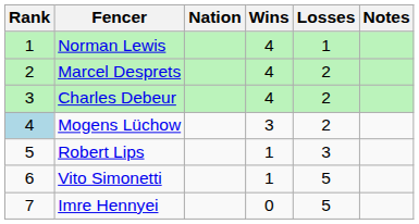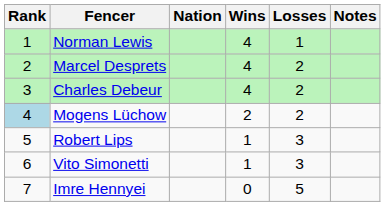 <table class="wikitable sortable" style="text-align: center;">
 <tr>
 <th>Rank</th>
 <th>Fencer</th>
 <th>Nation</th>
 <th>Wins</th>
 <th>Losses</th>
 <th>Notes</th>
 </tr>
 <tr style="background:#bbf3bb;">
 <td>1</td>
 <td align=left><a href='#'>Norman Lewis</a></td>
 <td align=left></td>
 <td>4</td>
 <td>1</td>
 <td></td>
 </tr>
 <tr style="background:#bbf3bb;">
 <td>2</td>
 <td align=left><a href='#'>Marcel Desprets</a></td>
 <td align=left></td>
 <td>4</td>
 <td>2</td>
 <td></td>
 </tr>
 <tr style="background:#bbf3bb;">
 <td>3</td>
 <td align=left><a href='#'>Charles Debeur</a></td>
 <td align=left></td>
 <td>4</td>
 <td>2</td>
 <td></td>
 </tr>
 <tr>
 <td style="background: lightblue;">4</td>
 <td align=left><a href='#'>Mogens Lüchow</a></td>
 <td align=left></td>
-<td>3</td>
+<td>2</td>
 <td>2</td>
 <td></td>
 </tr>
 <tr>
 <td>5</td>
 <td align=left><a href='#'>Robert Lips</a></td>
 <td align=left></td>
 <td>1</td>
 <td>3</td>
 <td></td>
 </tr>
 <tr>
 <td>6</td>
 <td align=left><a href='#'>Vito Simonetti</a></td>
 <td align=left></td>
 <td>1</td>
-<td>5</td>
+<td>3</td>
 <td></td>
 </tr>
 <tr>
 <td>7</td>
 <td align=left><a href='#'>Imre Hennyei</a></td>
 <td align=left></td>
 <td>0</td>
 <td>5</td>
 <td></td>
 </tr>
 </table>
